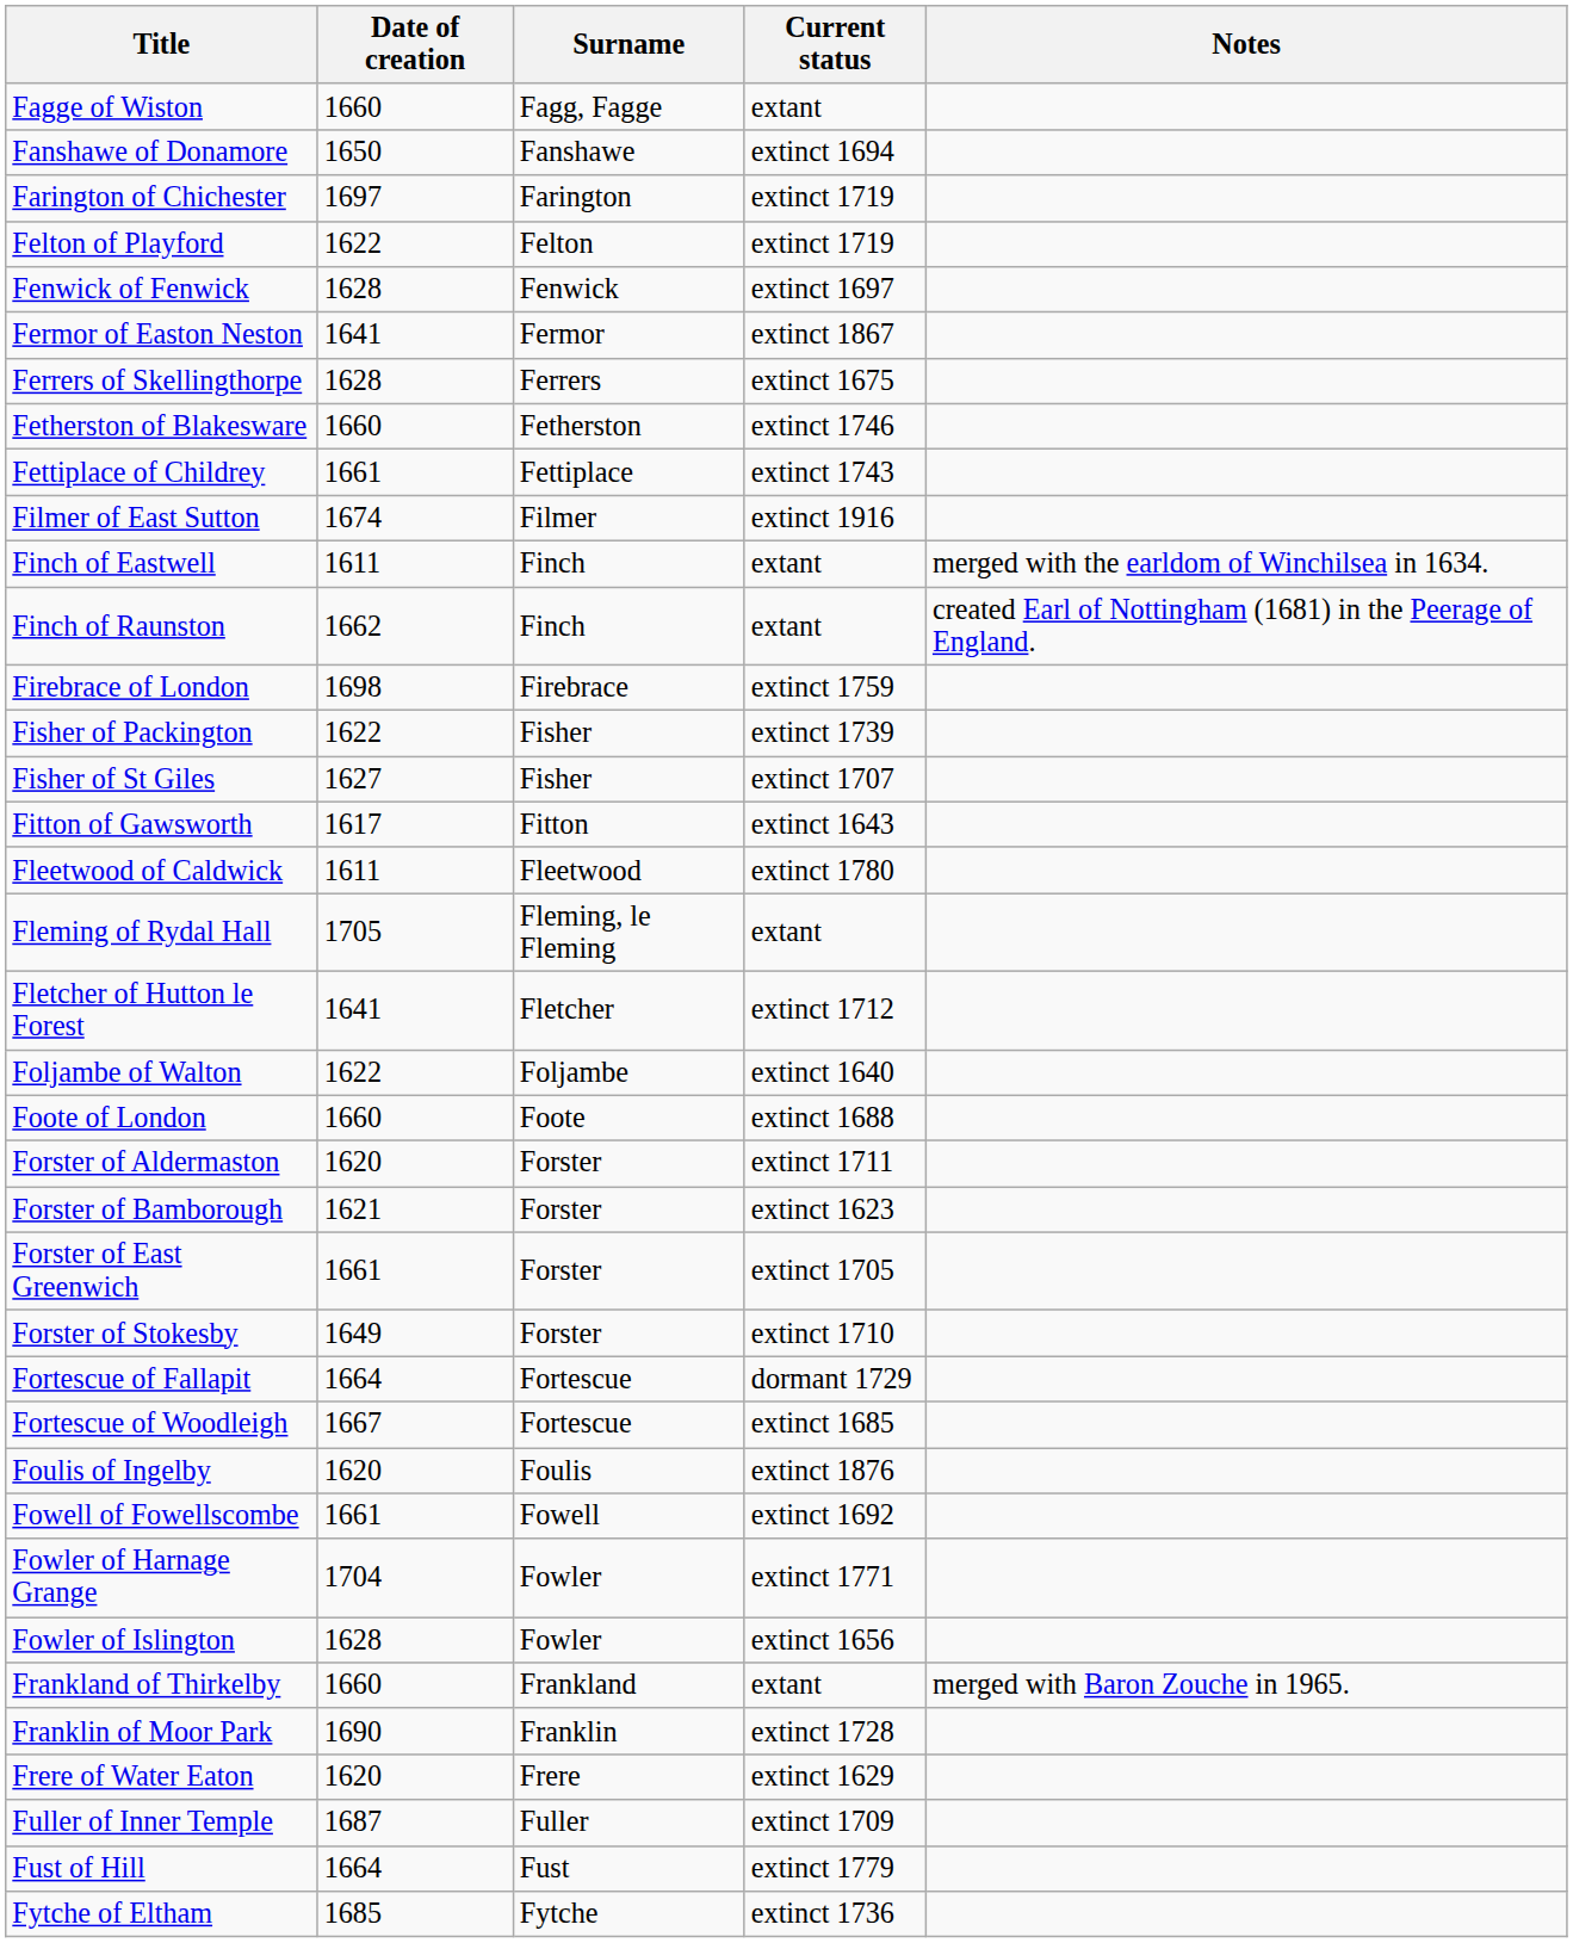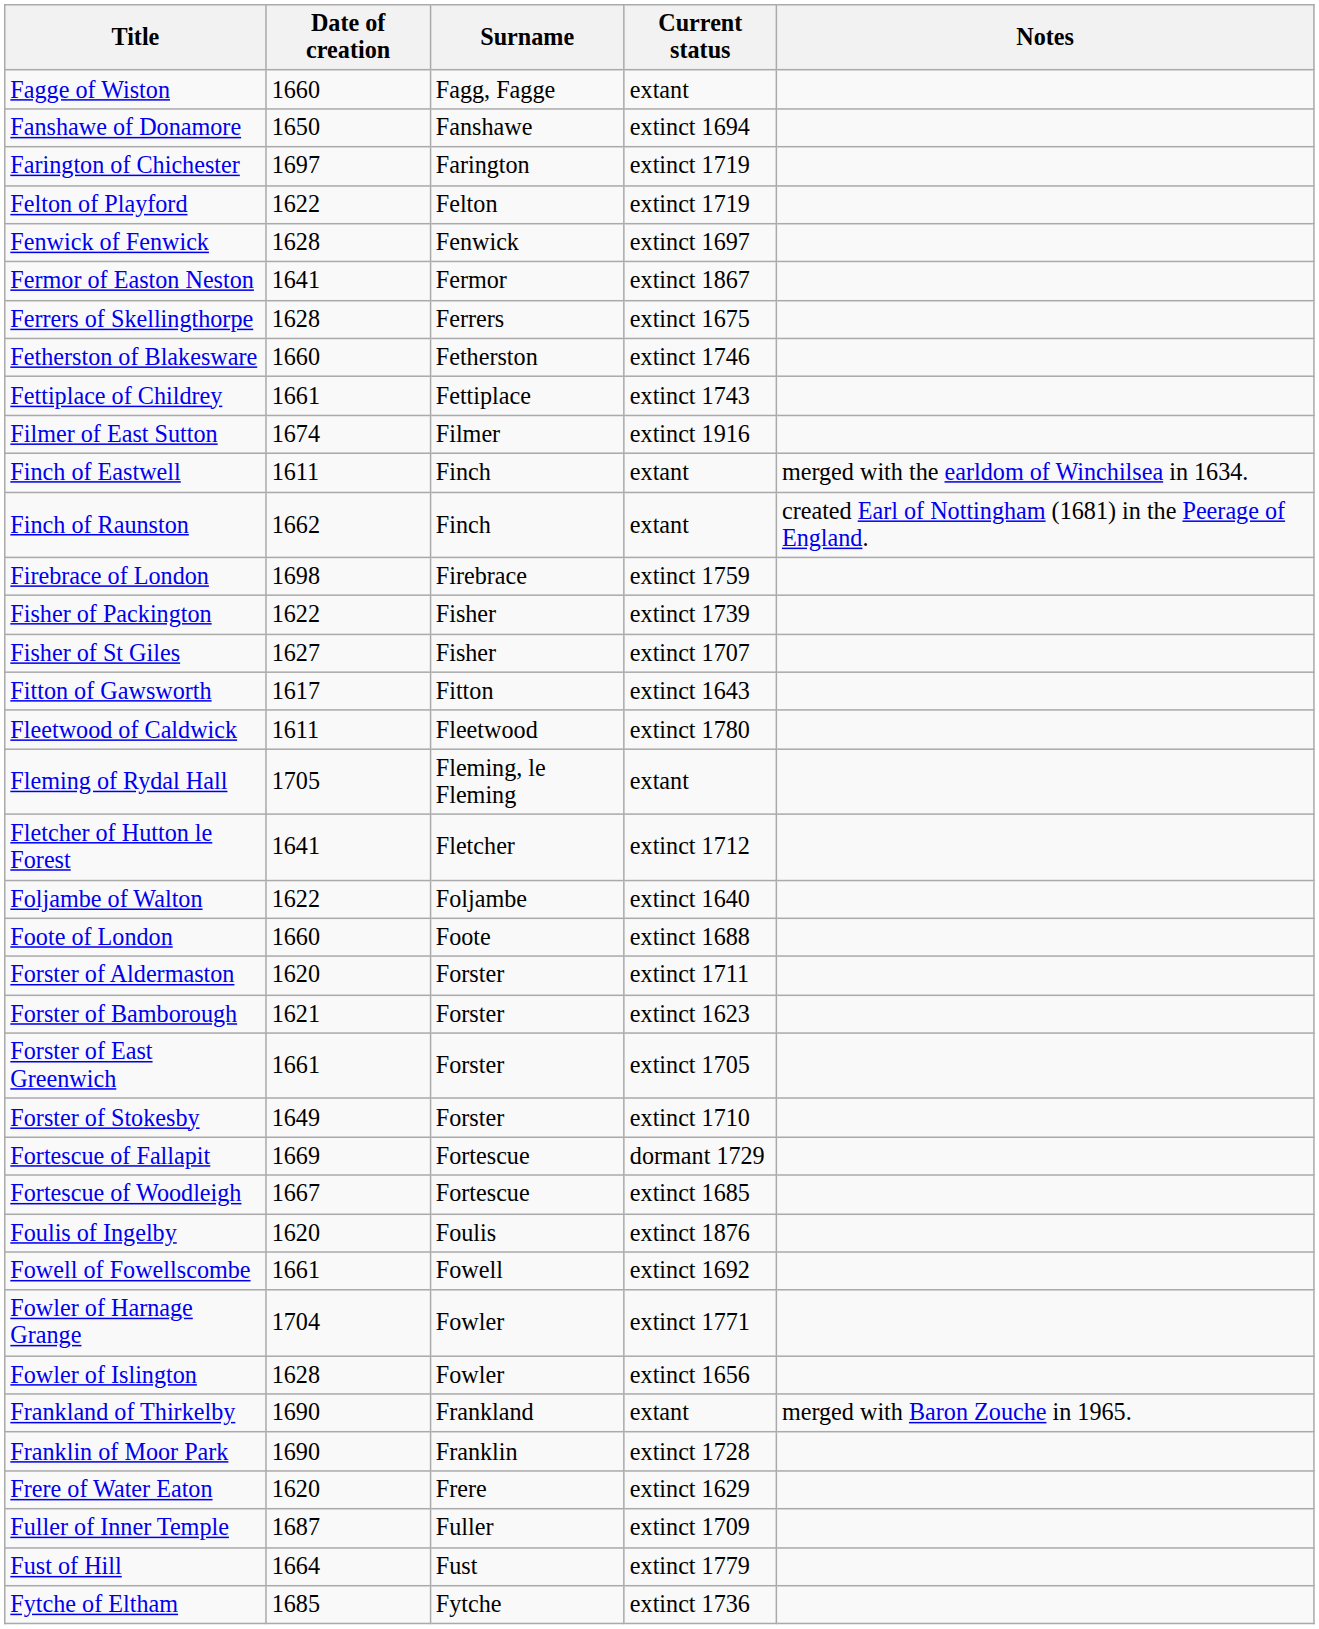 <table class="wikitable">
 <tr>
 <th>Title</th>
 <th>Date of creation</th>
 <th>Surname</th>
 <th>Current status</th>
 <th>Notes</th>
 </tr>
 <tr>
 <td><a href='#'>Fagge of Wiston</a></td>
 <td>1660</td>
 <td>Fagg, Fagge</td>
 <td>extant</td>
 <td> </td>
 </tr>
 <tr>
 <td><a href='#'>Fanshawe of Donamore</a></td>
 <td>1650</td>
 <td>Fanshawe</td>
 <td>extinct 1694</td>
 <td> </td>
 </tr>
 <tr>
 <td><a href='#'>Farington of Chichester</a></td>
 <td>1697</td>
 <td>Farington</td>
 <td>extinct 1719</td>
 <td> </td>
 </tr>
 <tr>
 <td><a href='#'>Felton of Playford</a></td>
 <td>1622</td>
 <td>Felton</td>
 <td>extinct 1719</td>
 <td> </td>
 </tr>
 <tr>
 <td><a href='#'>Fenwick of Fenwick</a></td>
 <td>1628</td>
 <td>Fenwick</td>
 <td>extinct 1697</td>
 <td> </td>
 </tr>
 <tr>
 <td><a href='#'>Fermor of Easton Neston</a></td>
 <td>1641</td>
 <td>Fermor</td>
 <td>extinct 1867</td>
 <td> </td>
 </tr>
 <tr>
 <td><a href='#'>Ferrers of Skellingthorpe</a></td>
 <td>1628</td>
 <td>Ferrers</td>
 <td>extinct 1675</td>
 <td> </td>
 </tr>
 <tr>
 <td><a href='#'>Fetherston of Blakesware</a></td>
 <td>1660</td>
 <td>Fetherston</td>
 <td>extinct 1746</td>
 <td> </td>
 </tr>
 <tr>
 <td><a href='#'>Fettiplace of Childrey</a></td>
 <td>1661</td>
 <td>Fettiplace</td>
 <td>extinct 1743</td>
 <td> </td>
 </tr>
 <tr>
 <td><a href='#'>Filmer of East Sutton</a></td>
 <td>1674</td>
 <td>Filmer</td>
 <td>extinct 1916</td>
 <td> </td>
 </tr>
 <tr>
 <td><a href='#'>Finch of Eastwell</a></td>
 <td>1611</td>
 <td>Finch</td>
 <td>extant</td>
 <td>merged with the <a href='#'>earldom of Winchilsea</a> in 1634.</td>
 </tr>
 <tr>
 <td><a href='#'>Finch of Raunston</a></td>
 <td>1662</td>
 <td>Finch</td>
 <td>extant</td>
 <td>created <a href='#'>Earl of Nottingham</a> (1681) in the <a href='#'>Peerage of England</a>.</td>
 </tr>
 <tr>
 <td><a href='#'>Firebrace of London</a></td>
 <td>1698</td>
 <td>Firebrace</td>
 <td>extinct 1759</td>
 <td> </td>
 </tr>
 <tr>
 <td><a href='#'>Fisher of Packington</a></td>
 <td>1622</td>
 <td>Fisher</td>
 <td>extinct 1739</td>
 <td> </td>
 </tr>
 <tr>
 <td><a href='#'>Fisher of St Giles</a></td>
 <td>1627</td>
 <td>Fisher</td>
 <td>extinct 1707</td>
 <td> </td>
 </tr>
 <tr>
 <td><a href='#'>Fitton of Gawsworth</a></td>
 <td>1617</td>
 <td>Fitton</td>
 <td>extinct 1643</td>
 <td> </td>
 </tr>
 <tr>
 <td><a href='#'>Fleetwood of Caldwick</a></td>
 <td>1611</td>
 <td>Fleetwood</td>
 <td>extinct 1780</td>
 <td> </td>
 </tr>
 <tr>
 <td><a href='#'>Fleming of Rydal Hall</a></td>
 <td>1705</td>
 <td>Fleming, le Fleming</td>
 <td>extant</td>
 <td> </td>
 </tr>
 <tr>
 <td><a href='#'>Fletcher of Hutton le Forest</a></td>
 <td>1641</td>
 <td>Fletcher</td>
 <td>extinct 1712</td>
 <td> </td>
 </tr>
 <tr>
 <td><a href='#'>Foljambe of Walton</a></td>
 <td>1622</td>
 <td>Foljambe</td>
 <td>extinct 1640</td>
 <td> </td>
 </tr>
 <tr>
 <td><a href='#'>Foote of London</a></td>
 <td>1660</td>
 <td>Foote</td>
 <td>extinct 1688</td>
 <td> </td>
 </tr>
 <tr>
 <td><a href='#'>Forster of Aldermaston</a></td>
 <td>1620</td>
 <td>Forster</td>
 <td>extinct 1711</td>
 <td> </td>
 </tr>
 <tr>
 <td><a href='#'>Forster of Bamborough</a></td>
 <td>1621</td>
 <td>Forster</td>
 <td>extinct 1623</td>
 <td> </td>
 </tr>
 <tr>
 <td><a href='#'>Forster of East Greenwich</a></td>
 <td>1661</td>
 <td>Forster</td>
 <td>extinct 1705</td>
 <td> </td>
 </tr>
 <tr>
 <td><a href='#'>Forster of Stokesby</a></td>
 <td>1649</td>
 <td>Forster</td>
 <td>extinct 1710</td>
 <td> </td>
 </tr>
 <tr>
 <td><a href='#'>Fortescue of Fallapit</a></td>
-<td>1664</td>
+<td>1669</td>
 <td>Fortescue</td>
 <td>dormant 1729</td>
 <td> </td>
 </tr>
 <tr>
 <td><a href='#'>Fortescue of Woodleigh</a></td>
 <td>1667</td>
 <td>Fortescue</td>
 <td>extinct 1685</td>
 <td> </td>
 </tr>
 <tr>
 <td><a href='#'>Foulis of Ingelby</a></td>
 <td>1620</td>
 <td>Foulis</td>
 <td>extinct 1876</td>
 <td> </td>
 </tr>
 <tr>
 <td><a href='#'>Fowell of Fowellscombe</a></td>
 <td>1661</td>
 <td>Fowell</td>
 <td>extinct 1692</td>
 <td> </td>
 </tr>
 <tr>
 <td><a href='#'>Fowler of Harnage Grange</a></td>
 <td>1704</td>
 <td>Fowler</td>
 <td>extinct 1771</td>
 <td> </td>
 </tr>
 <tr>
 <td><a href='#'>Fowler of Islington</a></td>
 <td>1628</td>
 <td>Fowler</td>
 <td>extinct 1656</td>
 <td> </td>
 </tr>
 <tr>
 <td><a href='#'>Frankland of Thirkelby</a></td>
-<td>1660</td>
+<td>1690</td>
 <td>Frankland</td>
 <td>extant</td>
 <td>merged with <a href='#'>Baron Zouche</a> in 1965.</td>
 </tr>
 <tr>
 <td><a href='#'>Franklin of Moor Park</a></td>
 <td>1690</td>
 <td>Franklin</td>
 <td>extinct 1728</td>
 <td> </td>
 </tr>
 <tr>
 <td><a href='#'>Frere of Water Eaton</a></td>
 <td>1620</td>
 <td>Frere</td>
 <td>extinct 1629</td>
 <td> </td>
 </tr>
 <tr>
 <td><a href='#'>Fuller of Inner Temple</a></td>
 <td>1687</td>
 <td>Fuller</td>
 <td>extinct 1709</td>
 <td> </td>
 </tr>
 <tr>
 <td><a href='#'>Fust of Hill</a></td>
 <td>1664</td>
 <td>Fust</td>
 <td>extinct 1779</td>
 <td> </td>
 </tr>
 <tr>
 <td><a href='#'>Fytche of Eltham</a></td>
 <td>1685</td>
 <td>Fytche</td>
 <td>extinct 1736</td>
 <td> </td>
 </tr>
 </table>
